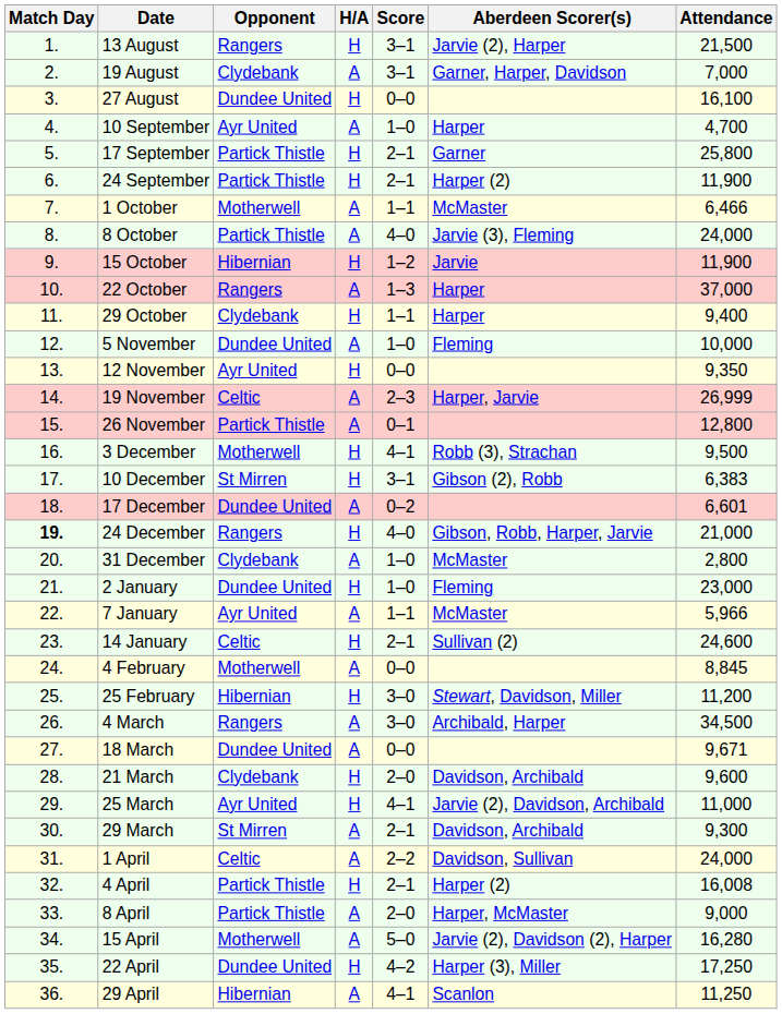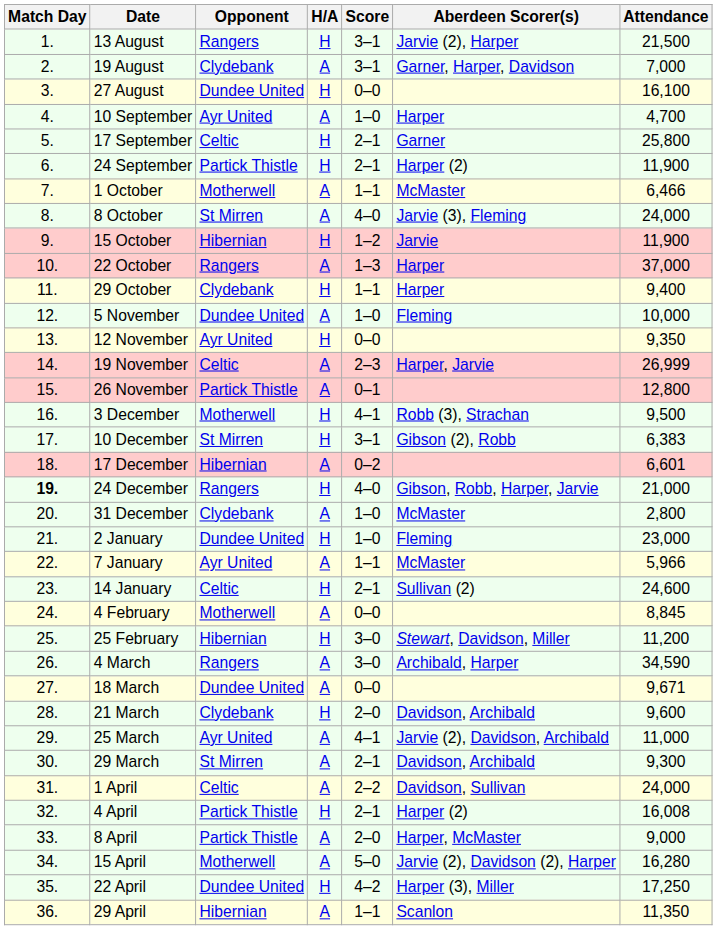 <table class="wikitable" style="text-align:center">
 <tr>
 <th>Match Day</th>
 <th>Date</th>
 <th>Opponent</th>
 <th>H/A</th>
 <th>Score</th>
 <th>Aberdeen Scorer(s)</th>
 <th>Attendance</th>
 </tr>
 <tr style="background:#efe;">
 <td>1.</td>
 <td align=left>13 August</td>
 <td align=left><a href='#'>Rangers</a></td>
 <td><a href='#'>H</a></td>
 <td>3–1</td>
 <td align=left><a href='#'>Jarvie</a> (2), <a href='#'>Harper</a></td>
 <td>21,500</td>
 </tr>
 <tr style="background:#efe;">
 <td>2.</td>
 <td align=left>19 August</td>
 <td align=left><a href='#'>Clydebank</a></td>
 <td><a href='#'>A</a></td>
 <td>3–1</td>
 <td align=left><a href='#'>Garner</a>, <a href='#'>Harper</a>, <a href='#'>Davidson</a></td>
 <td>7,000</td>
 </tr>
 <tr style="background:#ffd;">
 <td>3.</td>
 <td align=left>27 August</td>
 <td align=left><a href='#'>Dundee United</a></td>
 <td><a href='#'>H</a></td>
 <td>0–0</td>
 <td align=left></td>
 <td>16,100</td>
 </tr>
 <tr style="background:#efe;">
 <td>4.</td>
 <td align=left>10 September</td>
 <td align=left><a href='#'>Ayr United</a></td>
 <td><a href='#'>A</a></td>
 <td>1–0</td>
 <td align=left><a href='#'>Harper</a></td>
 <td>4,700</td>
 </tr>
 <tr style="background:#efe;">
 <td>5.</td>
 <td align=left>17 September</td>
-<td align=left><a href='#'>Partick Thistle</a></td>
+<td align=left><a href='#'>Celtic</a></td>
 <td><a href='#'>H</a></td>
 <td>2–1</td>
 <td align=left><a href='#'>Garner</a></td>
 <td>25,800</td>
 </tr>
 <tr style="background:#efe;">
 <td>6.</td>
 <td align=left>24 September</td>
 <td align=left><a href='#'>Partick Thistle</a></td>
 <td><a href='#'>H</a></td>
 <td>2–1</td>
 <td align=left><a href='#'>Harper</a> (2)</td>
 <td>11,900</td>
 </tr>
 <tr style="background:#ffd;">
 <td>7.</td>
 <td align=left>1 October</td>
 <td align=left><a href='#'>Motherwell</a></td>
 <td><a href='#'>A</a></td>
 <td>1–1</td>
 <td align=left><a href='#'>McMaster</a></td>
 <td>6,466</td>
 </tr>
 <tr style="background:#efe;">
 <td>8.</td>
 <td align=left>8 October</td>
-<td align=left><a href='#'>Partick Thistle</a></td>
+<td align=left><a href='#'>St Mirren</a></td>
 <td><a href='#'>A</a></td>
 <td>4–0</td>
 <td align=left><a href='#'>Jarvie</a> (3), <a href='#'>Fleming</a></td>
 <td>24,000</td>
 </tr>
 <tr style="background:#fcc;">
 <td>9.</td>
 <td align=left>15 October</td>
 <td align=left><a href='#'>Hibernian</a></td>
 <td><a href='#'>H</a></td>
 <td>1–2</td>
 <td align=left><a href='#'>Jarvie</a></td>
 <td>11,900</td>
 </tr>
 <tr style="background:#fcc;">
 <td>10.</td>
 <td align=left>22 October</td>
 <td align=left><a href='#'>Rangers</a></td>
 <td><a href='#'>A</a></td>
 <td>1–3</td>
 <td align=left><a href='#'>Harper</a></td>
 <td>37,000</td>
 </tr>
 <tr style="background:#ffd;">
 <td>11.</td>
 <td align=left>29 October</td>
 <td align=left><a href='#'>Clydebank</a></td>
 <td><a href='#'>H</a></td>
 <td>1–1</td>
 <td align=left><a href='#'>Harper</a></td>
 <td>9,400</td>
 </tr>
 <tr style="background:#efe;">
 <td>12.</td>
 <td align=left>5 November</td>
 <td align=left><a href='#'>Dundee United</a></td>
 <td><a href='#'>A</a></td>
 <td>1–0</td>
 <td align=left><a href='#'>Fleming</a></td>
 <td>10,000</td>
 </tr>
 <tr style="background:#ffd;">
 <td>13.</td>
 <td align=left>12 November</td>
 <td align=left><a href='#'>Ayr United</a></td>
 <td><a href='#'>H</a></td>
 <td>0–0</td>
 <td align=left></td>
 <td>9,350</td>
 </tr>
 <tr style="background:#fcc;">
 <td>14.</td>
 <td align=left>19 November</td>
 <td align=left><a href='#'>Celtic</a></td>
 <td><a href='#'>A</a></td>
 <td>2–3</td>
 <td align=left><a href='#'>Harper</a>, <a href='#'>Jarvie</a></td>
 <td>26,999</td>
 </tr>
 <tr style="background:#fcc;">
 <td>15.</td>
 <td align=left>26 November</td>
 <td align=left><a href='#'>Partick Thistle</a></td>
 <td><a href='#'>A</a></td>
 <td>0–1</td>
 <td align=left></td>
 <td>12,800</td>
 </tr>
 <tr style="background:#efe;">
 <td>16.</td>
 <td align=left>3 December</td>
 <td align=left><a href='#'>Motherwell</a></td>
 <td><a href='#'>H</a></td>
 <td>4–1</td>
 <td align=left><a href='#'>Robb</a> (3), <a href='#'>Strachan</a></td>
 <td>9,500</td>
 </tr>
 <tr style="background:#efe;">
 <td>17.</td>
 <td align=left>10 December</td>
 <td align=left><a href='#'>St Mirren</a></td>
 <td><a href='#'>H</a></td>
 <td>3–1</td>
 <td align=left><a href='#'>Gibson</a> (2), <a href='#'>Robb</a></td>
 <td>6,383</td>
 </tr>
 <tr style="background:#fcc;">
 <td>18.</td>
 <td align=left>17 December</td>
-<td align=left><a href='#'>Dundee United</a></td>
+<td align=left><a href='#'>Hibernian</a></td>
 <td><a href='#'>A</a></td>
 <td>0–2</td>
 <td align=left></td>
 <td>6,601</td>
 </tr>
 <tr style="background:#efe;">
 <td><strong>19.</strong></td>
 <td align=left>24 December</td>
 <td align=left><a href='#'>Rangers</a></td>
 <td><a href='#'>H</a></td>
 <td>4–0</td>
 <td align=left><a href='#'>Gibson</a>, <a href='#'>Robb</a>, <a href='#'>Harper</a>, <a href='#'>Jarvie</a></td>
 <td>21,000</td>
 </tr>
 <tr style="background:#efe;">
 <td>20.</td>
 <td align=left>31 December</td>
 <td align=left><a href='#'>Clydebank</a></td>
 <td><a href='#'>A</a></td>
 <td>1–0</td>
 <td align=left><a href='#'>McMaster</a></td>
 <td>2,800</td>
 </tr>
 <tr style="background:#efe;">
 <td>21.</td>
 <td align=left>2 January</td>
 <td align=left><a href='#'>Dundee United</a></td>
 <td><a href='#'>H</a></td>
 <td>1–0</td>
 <td align=left><a href='#'>Fleming</a></td>
 <td>23,000</td>
 </tr>
 <tr style="background:#ffd;">
 <td>22.</td>
 <td align=left>7 January</td>
 <td align=left><a href='#'>Ayr United</a></td>
 <td><a href='#'>A</a></td>
 <td>1–1</td>
 <td align=left><a href='#'>McMaster</a></td>
 <td>5,966</td>
 </tr>
 <tr style="background:#efe;">
 <td>23.</td>
 <td align=left>14 January</td>
 <td align=left><a href='#'>Celtic</a></td>
 <td><a href='#'>H</a></td>
 <td>2–1</td>
 <td align=left><a href='#'>Sullivan</a> (2)</td>
 <td>24,600</td>
 </tr>
 <tr style="background:#ffd;">
 <td>24.</td>
 <td align=left>4 February</td>
 <td align=left><a href='#'>Motherwell</a></td>
 <td><a href='#'>A</a></td>
 <td>0–0</td>
 <td align=left></td>
 <td>8,845</td>
 </tr>
 <tr style="background:#efe;">
 <td>25.</td>
 <td align=left>25 February</td>
 <td align=left><a href='#'>Hibernian</a></td>
 <td><a href='#'>H</a></td>
 <td>3–0</td>
 <td align=left><em><a href='#'>Stewart</a></em>, <a href='#'>Davidson</a>, <a href='#'>Miller</a></td>
 <td>11,200</td>
 </tr>
 <tr style="background:#efe;">
 <td>26.</td>
 <td align=left>4 March</td>
 <td align=left><a href='#'>Rangers</a></td>
 <td><a href='#'>A</a></td>
 <td>3–0</td>
 <td align=left><a href='#'>Archibald</a>, <a href='#'>Harper</a></td>
-<td>34,500</td>
+<td>34,590</td>
 </tr>
 <tr style="background:#ffd;">
 <td>27.</td>
 <td align=left>18 March</td>
 <td align=left><a href='#'>Dundee United</a></td>
 <td><a href='#'>A</a></td>
 <td>0–0</td>
 <td align=left></td>
 <td>9,671</td>
 </tr>
 <tr style="background:#efe;">
 <td>28.</td>
 <td align=left>21 March</td>
 <td align=left><a href='#'>Clydebank</a></td>
 <td><a href='#'>H</a></td>
 <td>2–0</td>
 <td align=left><a href='#'>Davidson</a>, <a href='#'>Archibald</a></td>
 <td>9,600</td>
 </tr>
 <tr style="background:#efe;">
 <td>29.</td>
 <td align=left>25 March</td>
 <td align=left><a href='#'>Ayr United</a></td>
-<td><a href='#'>H</a></td>
+<td><a href='#'>A</a></td>
 <td>4–1</td>
 <td align=left><a href='#'>Jarvie</a> (2), <a href='#'>Davidson</a>, <a href='#'>Archibald</a></td>
 <td>11,000</td>
 </tr>
 <tr style="background:#efe;">
 <td>30.</td>
 <td align=left>29 March</td>
 <td align=left><a href='#'>St Mirren</a></td>
 <td><a href='#'>A</a></td>
 <td>2–1</td>
 <td align=left><a href='#'>Davidson</a>, <a href='#'>Archibald</a></td>
 <td>9,300</td>
 </tr>
 <tr style="background:#ffd;">
 <td>31.</td>
 <td align=left>1 April</td>
 <td align=left><a href='#'>Celtic</a></td>
 <td><a href='#'>A</a></td>
 <td>2–2</td>
 <td align=left><a href='#'>Davidson</a>, <a href='#'>Sullivan</a></td>
 <td>24,000</td>
 </tr>
 <tr style="background:#efe;">
 <td>32.</td>
 <td align=left>4 April</td>
 <td align=left><a href='#'>Partick Thistle</a></td>
 <td><a href='#'>H</a></td>
 <td>2–1</td>
 <td align=left><a href='#'>Harper</a> (2)</td>
 <td>16,008</td>
 </tr>
 <tr style="background:#efe;">
 <td>33.</td>
 <td align=left>8 April</td>
 <td align=left><a href='#'>Partick Thistle</a></td>
 <td><a href='#'>A</a></td>
 <td>2–0</td>
 <td align=left><a href='#'>Harper</a>, <a href='#'>McMaster</a></td>
 <td>9,000</td>
 </tr>
 <tr style="background:#efe;">
 <td>34.</td>
 <td align=left>15 April</td>
 <td align=left><a href='#'>Motherwell</a></td>
 <td><a href='#'>A</a></td>
 <td>5–0</td>
 <td align=left><a href='#'>Jarvie</a> (2), <a href='#'>Davidson</a> (2), <a href='#'>Harper</a></td>
 <td>16,280</td>
 </tr>
 <tr style="background:#efe;">
 <td>35.</td>
 <td align=left>22 April</td>
 <td align=left><a href='#'>Dundee United</a></td>
 <td><a href='#'>H</a></td>
 <td>4–2</td>
 <td align=left><a href='#'>Harper</a> (3), <a href='#'>Miller</a></td>
 <td>17,250</td>
 </tr>
 <tr style="background:#ffd;">
 <td>36.</td>
 <td align=left>29 April</td>
 <td align=left><a href='#'>Hibernian</a></td>
 <td><a href='#'>A</a></td>
-<td>4–1</td>
+<td>1–1</td>
 <td align=left><a href='#'>Scanlon</a></td>
-<td>11,250</td>
+<td>11,350</td>
 </tr>
 </table>
